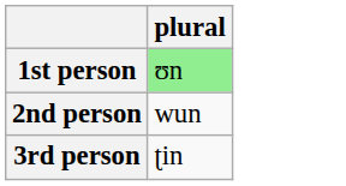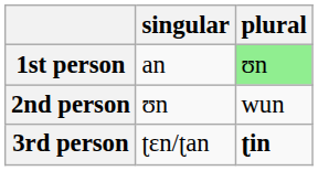 <table class="wikitable">
 <tr>
 <th></th>
+<th>singular</th>
 <th>plural</th>
 </tr>
 <tr>
 <th>1st person</th>
+<td>an</td>
 <td style="background: lightgreen;">ʊn</td>
 </tr>
 <tr>
 <th>2nd person</th>
+<td>ʊn</td>
 <td>wun</td>
 </tr>
 <tr>
 <th>3rd person</th>
-<td>ʈin</td>
+<td>ʈɛn/ʈan</td>
+<td><strong>ʈin</strong></td>
 </tr>
 </table>
